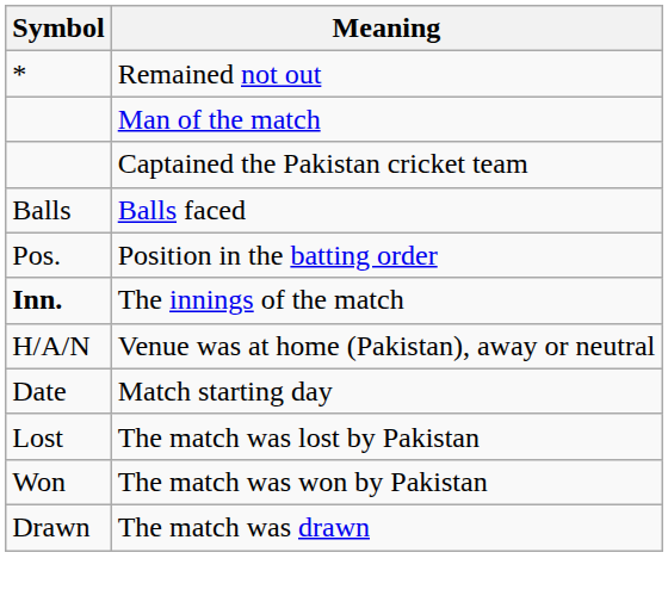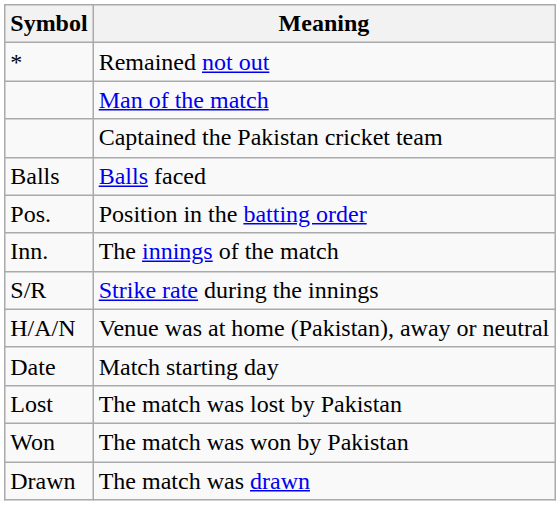 <table class="wikitable" border="1">
 <tr>
 <th>Symbol</th>
 <th>Meaning</th>
 </tr>
 <tr>
 <td>*</td>
 <td>Remained <a href='#'>not out</a></td>
 </tr>
 <tr>
 <td></td>
 <td><a href='#'>Man of the match</a></td>
 </tr>
 <tr>
 <td></td>
 <td>Captained the Pakistan cricket team</td>
 </tr>
 <tr>
 <td>Balls</td>
 <td><a href='#'>Balls</a> faced</td>
 </tr>
 <tr>
 <td>Pos.</td>
 <td>Position in the <a href='#'>batting order</a></td>
 </tr>
 <tr>
-<td><strong>Inn.</strong></td>
+<td>Inn.</td>
 <td>The <a href='#'>innings</a> of the match</td>
+</tr>
+<tr>
+<td>S/R</td>
+<td><a href='#'>Strike rate</a> during the innings</td>
 </tr>
 <tr>
 <td>H/A/N</td>
 <td>Venue was at home (Pakistan), away or neutral</td>
 </tr>
 <tr>
 <td>Date</td>
 <td>Match starting day</td>
 </tr>
 <tr>
 <td>Lost</td>
 <td>The match was lost by Pakistan</td>
 </tr>
 <tr>
 <td>Won</td>
 <td>The match was won by Pakistan</td>
 </tr>
 <tr>
 <td>Drawn</td>
 <td>The match was <a href='#'>drawn</a></td>
 </tr>
 </table>
